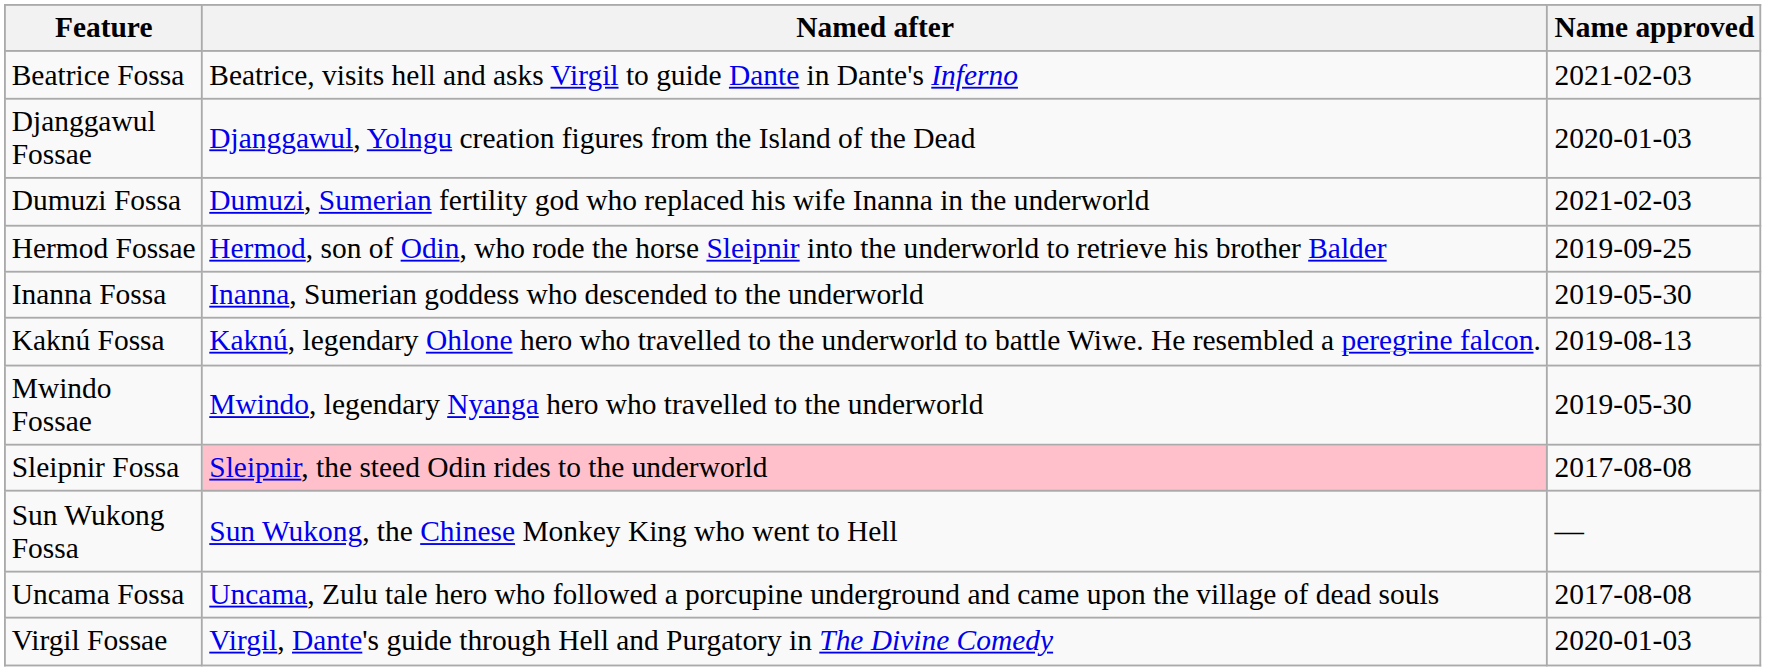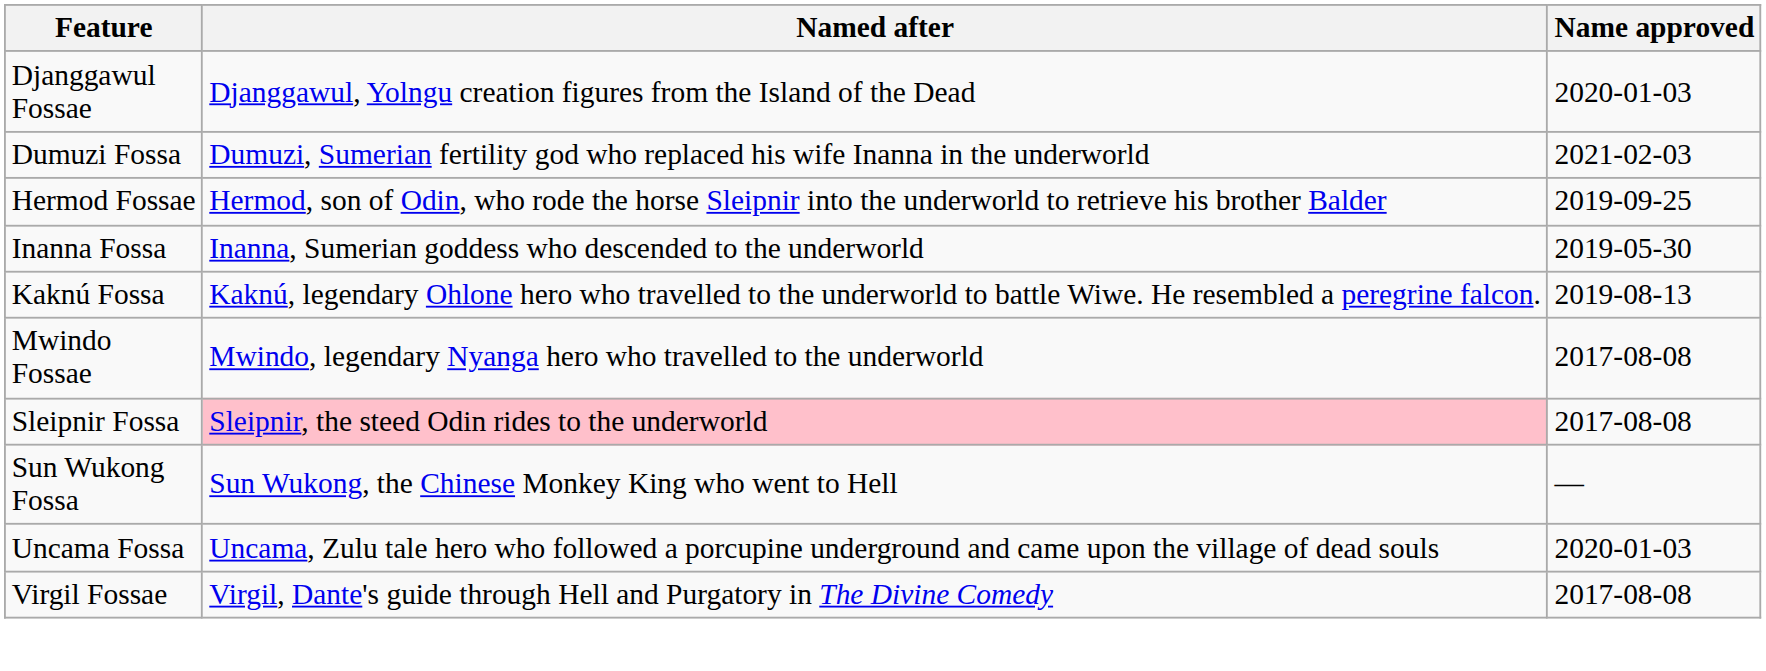 <table class="wikitable">
 <tr>
 <th width=100>Feature</th>
 <th>Named after</th>
 <th>Name approved<br></th>
-</tr>
-<tr>
-<td>Beatrice Fossa</td>
-<td>Beatrice, visits hell and asks <a href='#'>Virgil</a> to guide <a href='#'>Dante</a> in Dante's <em><a href='#'>Inferno</a></em></td>
-<td>2021-02-03</td>
 </tr>
 <tr>
 <td>Djanggawul Fossae</td>
 <td><a href='#'>Djanggawul</a>, <a href='#'>Yolngu</a> creation figures from the Island of the Dead</td>
 <td>2020-01-03</td>
 </tr>
 <tr>
 <td>Dumuzi Fossa</td>
 <td><a href='#'>Dumuzi</a>, <a href='#'>Sumerian</a> fertility god who replaced his wife Inanna in the underworld</td>
 <td>2021-02-03</td>
 </tr>
 <tr>
 <td>Hermod Fossae</td>
 <td><a href='#'>Hermod</a>, son of <a href='#'>Odin</a>, who rode the horse <a href='#'>Sleipnir</a> into the underworld to retrieve his brother <a href='#'>Balder</a></td>
 <td>2019-09-25</td>
 </tr>
 <tr>
 <td>Inanna Fossa</td>
 <td><a href='#'>Inanna</a>, Sumerian goddess who descended to the underworld</td>
 <td>2019-05-30</td>
 </tr>
 <tr>
 <td>Kaknú Fossa</td>
 <td><a href='#'>Kaknú</a>, legendary <a href='#'>Ohlone</a> hero who travelled to the underworld to battle Wiwe. He resembled a <a href='#'>peregrine falcon</a>.</td>
 <td>2019-08-13</td>
 </tr>
 <tr>
 <td>Mwindo Fossae</td>
 <td><a href='#'>Mwindo</a>, legendary <a href='#'>Nyanga</a> hero who travelled to the underworld</td>
-<td>2019-05-30</td>
+<td>2017-08-08</td>
 </tr>
 <tr>
 <td>Sleipnir Fossa</td>
 <td style="background: pink;"><a href='#'>Sleipnir</a>, the steed Odin rides to the underworld</td>
 <td>2017-08-08</td>
 </tr>
 <tr>
 <td>Sun Wukong Fossa</td>
 <td><a href='#'>Sun Wukong</a>, the <a href='#'>Chinese</a> Monkey King who went to Hell</td>
 <td>—</td>
 </tr>
 <tr>
 <td>Uncama Fossa</td>
 <td><a href='#'>Uncama</a>, Zulu tale hero who followed a porcupine underground and came upon the village of dead souls</td>
-<td>2017-08-08</td>
+<td>2020-01-03</td>
 </tr>
 <tr>
 <td>Virgil Fossae</td>
 <td><a href='#'>Virgil</a>, <a href='#'>Dante</a>'s guide through Hell and Purgatory in <em><a href='#'>The Divine Comedy</a></em></td>
-<td>2020-01-03</td>
+<td>2017-08-08</td>
 </tr>
 </table>
